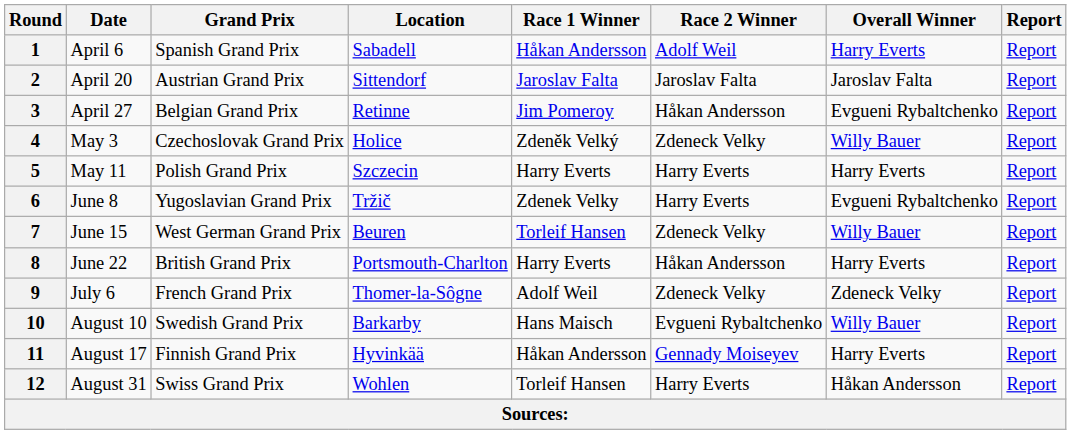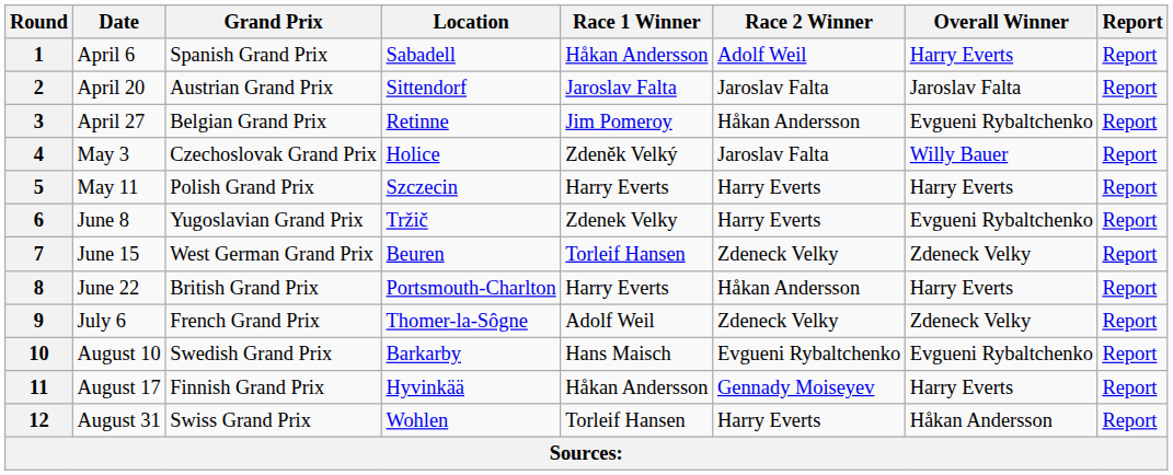 <table class="wikitable" style="font-size: 95%;">
 <tr>
 <th align=center>Round</th>
 <th align=center>Date</th>
 <th align=center>Grand Prix</th>
 <th align=center>Location</th>
 <th align=center>Race 1 Winner</th>
 <th align=center>Race 2 Winner</th>
 <th align=center>Overall Winner</th>
 <th align=center>Report</th>
 </tr>
 <tr>
 <th>1</th>
 <td>April 6</td>
 <td> Spanish Grand Prix</td>
 <td><a href='#'>Sabadell</a></td>
 <td> <a href='#'>Håkan Andersson</a></td>
 <td> <a href='#'>Adolf Weil</a></td>
 <td> <a href='#'>Harry Everts</a></td>
 <td><a href='#'>Report</a></td>
 </tr>
 <tr>
 <th>2</th>
 <td>April 20</td>
 <td> Austrian Grand Prix</td>
 <td><a href='#'>Sittendorf</a></td>
 <td> <a href='#'>Jaroslav Falta</a></td>
 <td> Jaroslav Falta</td>
 <td> Jaroslav Falta</td>
 <td><a href='#'>Report</a></td>
 </tr>
 <tr>
 <th>3</th>
 <td>April 27</td>
 <td> Belgian Grand Prix</td>
 <td><a href='#'>Retinne</a></td>
 <td> <a href='#'>Jim Pomeroy</a></td>
 <td> Håkan Andersson</td>
 <td> Evgueni Rybaltchenko</td>
 <td><a href='#'>Report</a></td>
 </tr>
 <tr>
 <th>4</th>
 <td>May 3</td>
 <td> Czechoslovak Grand Prix</td>
 <td><a href='#'>Holice</a></td>
 <td> Zdeněk Velký</td>
-<td> Zdeneck Velky</td>
+<td> Jaroslav Falta</td>
 <td> <a href='#'>Willy Bauer</a></td>
 <td><a href='#'>Report</a></td>
 </tr>
 <tr>
 <th>5</th>
 <td>May 11</td>
 <td> Polish Grand Prix</td>
 <td><a href='#'>Szczecin</a></td>
 <td> Harry Everts</td>
 <td> Harry Everts</td>
 <td> Harry Everts</td>
 <td><a href='#'>Report</a></td>
 </tr>
 <tr>
 <th>6</th>
 <td>June 8</td>
 <td> Yugoslavian Grand Prix</td>
 <td><a href='#'>Tržič</a></td>
 <td> Zdenek Velky</td>
 <td> Harry Everts</td>
 <td> Evgueni Rybaltchenko</td>
 <td><a href='#'>Report</a></td>
 </tr>
 <tr>
 <th>7</th>
 <td>June 15</td>
 <td> West German Grand Prix</td>
 <td><a href='#'>Beuren</a></td>
 <td> <a href='#'>Torleif Hansen</a></td>
 <td> Zdeneck Velky</td>
-<td> <a href='#'>Willy Bauer</a></td>
+<td> Zdeneck Velky</td>
 <td><a href='#'>Report</a></td>
 </tr>
 <tr>
 <th>8</th>
 <td>June 22</td>
 <td> British Grand Prix</td>
 <td><a href='#'>Portsmouth-Charlton</a></td>
 <td> Harry Everts</td>
 <td> Håkan Andersson</td>
 <td> Harry Everts</td>
 <td><a href='#'>Report</a></td>
 </tr>
 <tr>
 <th>9</th>
 <td>July 6</td>
 <td> French Grand Prix</td>
 <td><a href='#'>Thomer-la-Sôgne</a></td>
 <td> Adolf Weil</td>
 <td> Zdeneck Velky</td>
 <td> Zdeneck Velky</td>
 <td><a href='#'>Report</a></td>
 </tr>
 <tr>
 <th>10</th>
 <td>August 10</td>
 <td> Swedish Grand Prix</td>
 <td><a href='#'>Barkarby</a></td>
 <td> Hans Maisch</td>
 <td> Evgueni Rybaltchenko</td>
-<td> <a href='#'>Willy Bauer</a></td>
+<td> Evgueni Rybaltchenko</td>
 <td><a href='#'>Report</a></td>
 </tr>
 <tr>
 <th>11</th>
 <td>August 17</td>
 <td> Finnish Grand Prix</td>
 <td><a href='#'>Hyvinkää</a></td>
 <td> Håkan Andersson</td>
 <td> <a href='#'>Gennady Moiseyev</a></td>
 <td> Harry Everts</td>
 <td><a href='#'>Report</a></td>
 </tr>
 <tr>
 <th>12</th>
 <td>August 31</td>
 <td> Swiss Grand Prix</td>
 <td><a href='#'>Wohlen</a></td>
 <td> Torleif Hansen</td>
 <td> Harry Everts</td>
 <td> Håkan Andersson</td>
 <td><a href='#'>Report</a></td>
 </tr>
 <tr>
 <th colspan=8>Sources:</th>
 </tr>
 </table>
